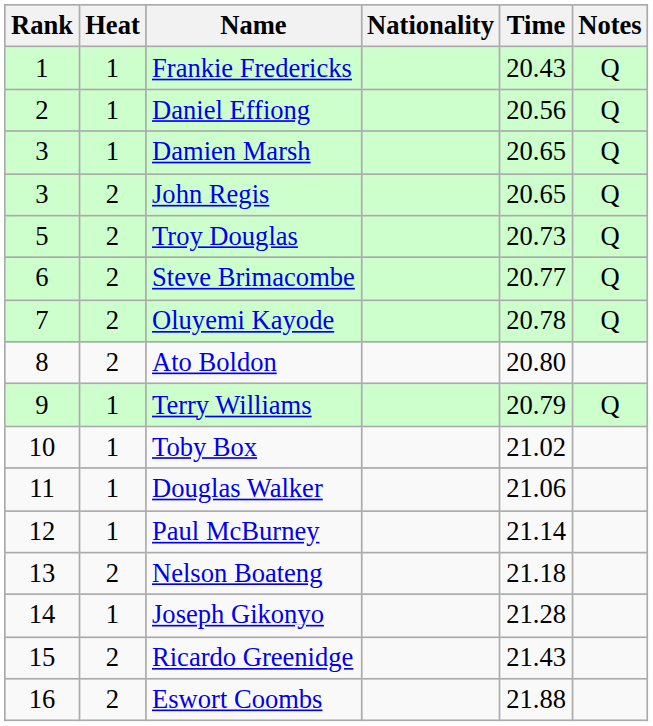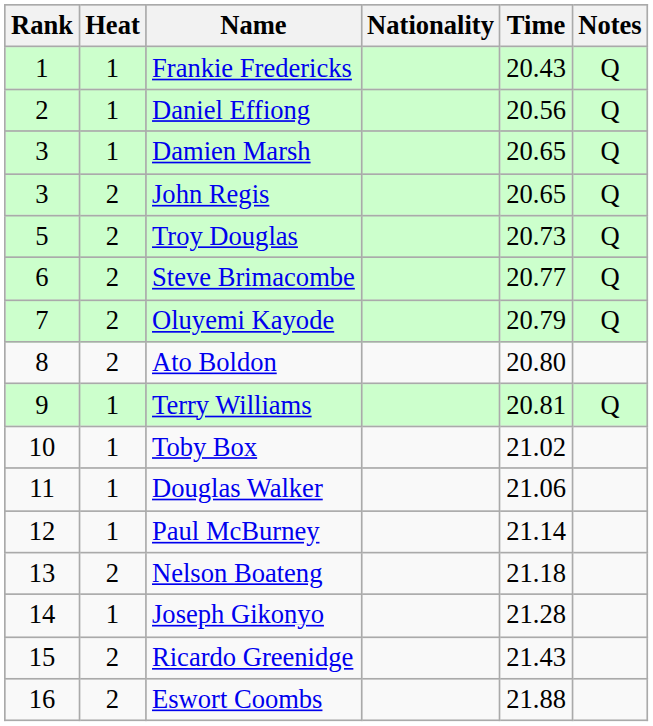 <table class="wikitable sortable" style="text-align:center">
 <tr>
 <th>Rank</th>
 <th>Heat</th>
 <th>Name</th>
 <th>Nationality</th>
 <th>Time</th>
 <th>Notes</th>
 </tr>
 <tr bgcolor=ccffcc>
 <td>1</td>
 <td>1</td>
 <td align=left><a href='#'>Frankie Fredericks</a></td>
 <td align=left></td>
 <td>20.43</td>
 <td>Q</td>
 </tr>
 <tr bgcolor=ccffcc>
 <td>2</td>
 <td>1</td>
 <td align=left><a href='#'>Daniel Effiong</a></td>
 <td align=left></td>
 <td>20.56</td>
 <td>Q</td>
 </tr>
 <tr bgcolor=ccffcc>
 <td>3</td>
 <td>1</td>
 <td align=left><a href='#'>Damien Marsh</a></td>
 <td align=left></td>
 <td>20.65</td>
 <td>Q</td>
 </tr>
 <tr bgcolor=ccffcc>
 <td>3</td>
 <td>2</td>
 <td align=left><a href='#'>John Regis</a></td>
 <td align=left></td>
 <td>20.65</td>
 <td>Q</td>
 </tr>
 <tr bgcolor=ccffcc>
 <td>5</td>
 <td>2</td>
 <td align=left><a href='#'>Troy Douglas</a></td>
 <td align=left></td>
 <td>20.73</td>
 <td>Q</td>
 </tr>
 <tr bgcolor=ccffcc>
 <td>6</td>
 <td>2</td>
 <td align=left><a href='#'>Steve Brimacombe</a></td>
 <td align=left></td>
 <td>20.77</td>
 <td>Q</td>
 </tr>
 <tr bgcolor=ccffcc>
 <td>7</td>
 <td>2</td>
 <td align=left><a href='#'>Oluyemi Kayode</a></td>
 <td align=left></td>
-<td>20.78</td>
+<td>20.79</td>
 <td>Q</td>
 </tr>
 <tr>
 <td>8</td>
 <td>2</td>
 <td align=left><a href='#'>Ato Boldon</a></td>
 <td align=left></td>
 <td>20.80</td>
 <td></td>
 </tr>
 <tr bgcolor=ccffcc>
 <td>9</td>
 <td>1</td>
 <td align=left><a href='#'>Terry Williams</a></td>
 <td align=left></td>
-<td>20.79</td>
+<td>20.81</td>
 <td>Q</td>
 </tr>
 <tr>
 <td>10</td>
 <td>1</td>
 <td align=left><a href='#'>Toby Box</a></td>
 <td align=left></td>
 <td>21.02</td>
 <td></td>
 </tr>
 <tr>
 <td>11</td>
 <td>1</td>
 <td align=left><a href='#'>Douglas Walker</a></td>
 <td align=left></td>
 <td>21.06</td>
 <td></td>
 </tr>
 <tr>
 <td>12</td>
 <td>1</td>
 <td align=left><a href='#'>Paul McBurney</a></td>
 <td align=left></td>
 <td>21.14</td>
 <td></td>
 </tr>
 <tr>
 <td>13</td>
 <td>2</td>
 <td align=left><a href='#'>Nelson Boateng</a></td>
 <td align=left></td>
 <td>21.18</td>
 <td></td>
 </tr>
 <tr>
 <td>14</td>
 <td>1</td>
 <td align=left><a href='#'>Joseph Gikonyo</a></td>
 <td align=left></td>
 <td>21.28</td>
 <td></td>
 </tr>
 <tr>
 <td>15</td>
 <td>2</td>
 <td align=left><a href='#'>Ricardo Greenidge</a></td>
 <td align=left></td>
 <td>21.43</td>
 <td></td>
 </tr>
 <tr>
 <td>16</td>
 <td>2</td>
 <td align=left><a href='#'>Eswort Coombs</a></td>
 <td align=left></td>
 <td>21.88</td>
 <td></td>
 </tr>
 </table>
